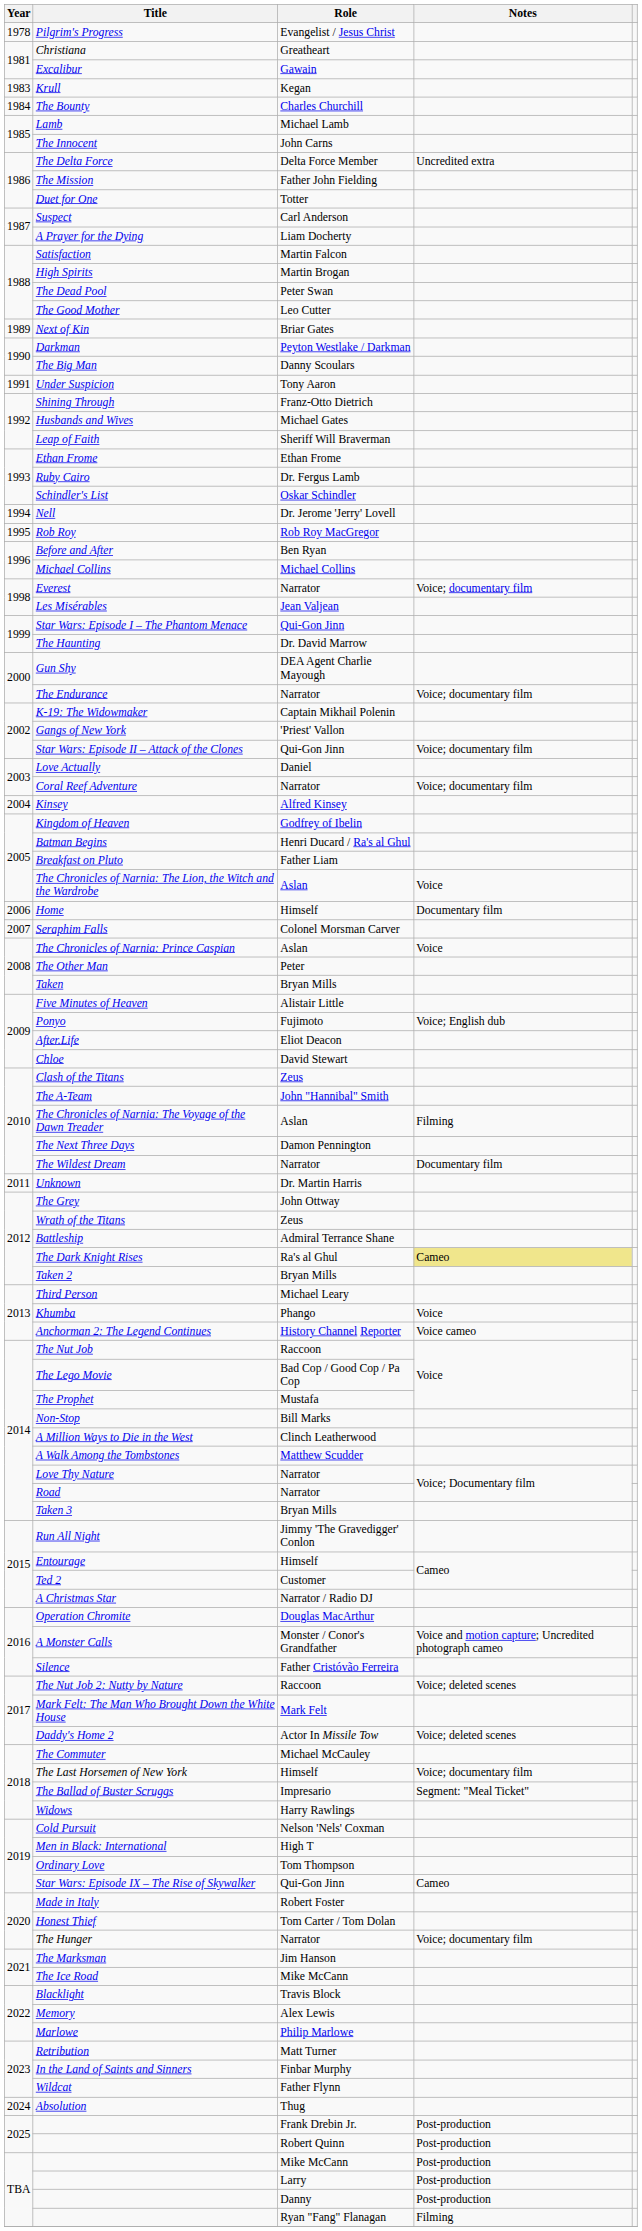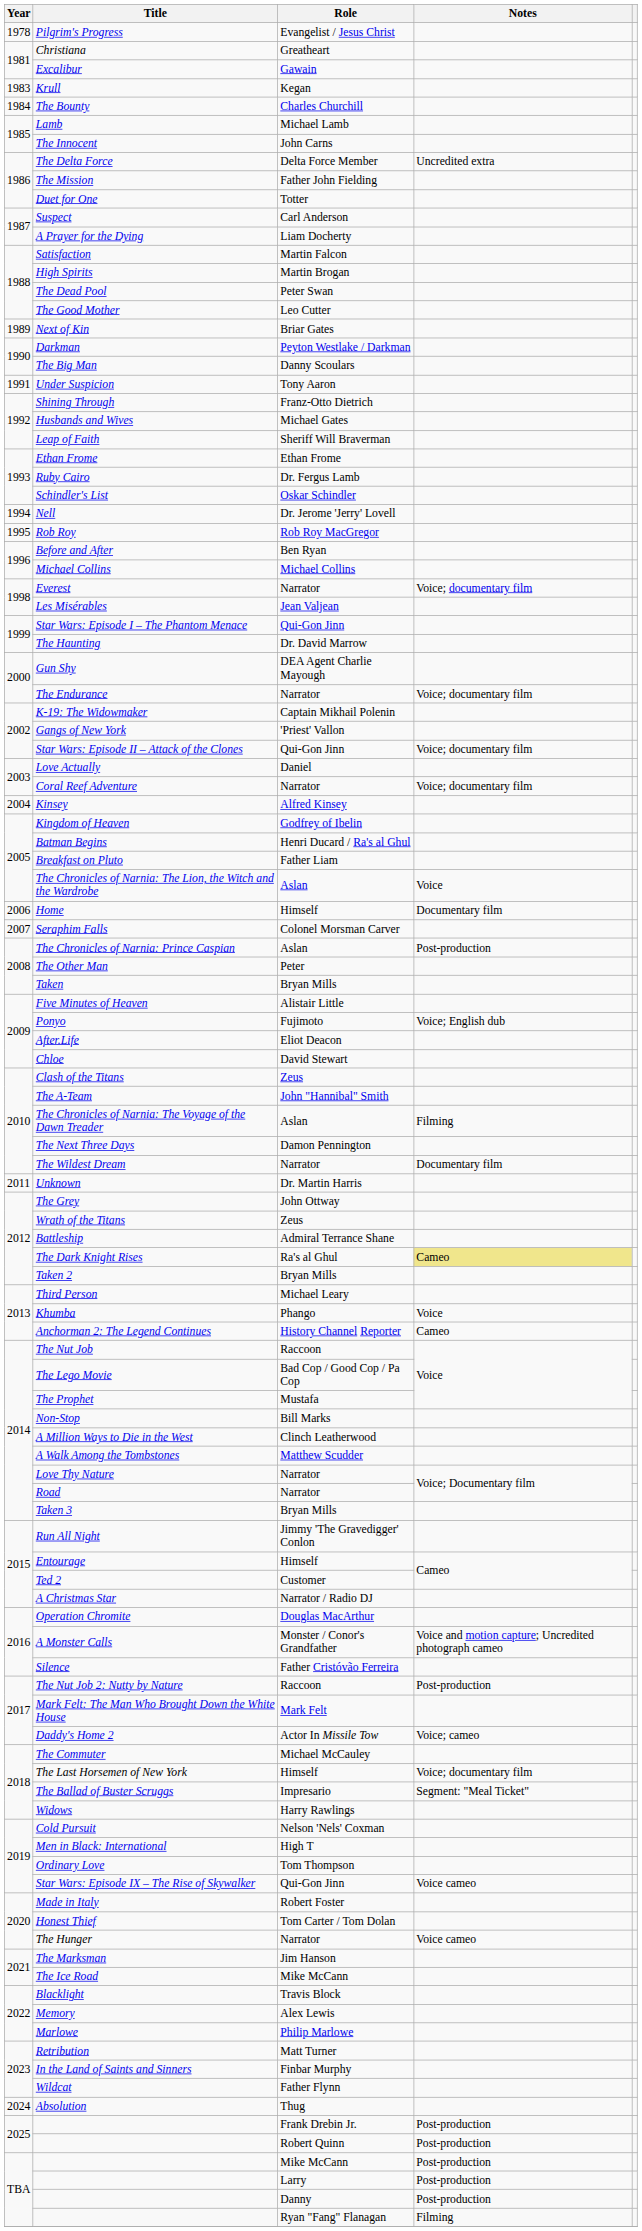 <table class="wikitable sortable unsortable">
 <tr>
 <th>Year</th>
 <th>Title</th>
 <th>Role</th>
 <th class="unsortable">Notes</th>
 <th class="unsortable"></th>
 </tr>
 <tr>
 <td>1978</td>
 <td><em><a href='#'>Pilgrim's Progress</a></em></td>
 <td>Evangelist / <a href='#'>Jesus Christ</a></td>
 <td></td>
 <td></td>
 </tr>
 <tr>
 <td rowspan="2">1981</td>
 <td><em>Christiana</em></td>
 <td>Greatheart</td>
 <td></td>
 <td></td>
 </tr>
 <tr>
 <td><em><a href='#'>Excalibur</a></em></td>
 <td><a href='#'>Gawain</a></td>
 <td></td>
 <td></td>
 </tr>
 <tr>
 <td>1983</td>
 <td><em><a href='#'>Krull</a></em></td>
 <td>Kegan</td>
 <td></td>
 <td></td>
 </tr>
 <tr>
 <td>1984</td>
 <td><em><a href='#'>The Bounty</a></em></td>
 <td><a href='#'>Charles Churchill</a></td>
 <td></td>
 <td></td>
 </tr>
 <tr>
 <td rowspan="2">1985</td>
 <td><em><a href='#'>Lamb</a></em></td>
 <td>Michael Lamb</td>
 <td></td>
 <td></td>
 </tr>
 <tr>
 <td><em><a href='#'>The Innocent</a></em></td>
 <td>John Carns</td>
 <td></td>
 <td></td>
 </tr>
 <tr>
 <td rowspan="3">1986</td>
 <td><em><a href='#'>The Delta Force</a></em></td>
 <td>Delta Force Member</td>
 <td>Uncredited extra</td>
 </tr>
 <tr>
 <td><em><a href='#'>The Mission</a></em></td>
 <td>Father John Fielding</td>
 <td></td>
 <td></td>
 </tr>
 <tr>
 <td><em><a href='#'>Duet for One</a></em></td>
 <td>Totter</td>
 <td></td>
 <td></td>
 </tr>
 <tr>
 <td rowspan="2">1987</td>
 <td><em><a href='#'>Suspect</a></em></td>
 <td>Carl Anderson</td>
 <td></td>
 <td></td>
 </tr>
 <tr>
 <td><em><a href='#'>A Prayer for the Dying</a></em></td>
 <td>Liam Docherty</td>
 <td></td>
 <td></td>
 </tr>
 <tr>
 <td rowspan="4">1988</td>
 <td><em><a href='#'>Satisfaction</a></em></td>
 <td>Martin Falcon</td>
 <td></td>
 <td></td>
 </tr>
 <tr>
 <td><em><a href='#'>High Spirits</a></em></td>
 <td>Martin Brogan</td>
 <td></td>
 <td></td>
 </tr>
 <tr>
 <td><em><a href='#'>The Dead Pool</a></em></td>
 <td>Peter Swan</td>
 <td></td>
 <td></td>
 </tr>
 <tr>
 <td><em><a href='#'>The Good Mother</a></em></td>
 <td>Leo Cutter</td>
 <td></td>
 <td></td>
 </tr>
 <tr>
 <td>1989</td>
 <td><em><a href='#'>Next of Kin</a></em></td>
 <td>Briar Gates</td>
 <td></td>
 <td></td>
 </tr>
 <tr>
 <td rowspan="2">1990</td>
 <td><em><a href='#'>Darkman</a></em></td>
 <td><a href='#'>Peyton Westlake / Darkman</a></td>
 <td></td>
 <td></td>
 </tr>
 <tr>
 <td><em><a href='#'>The Big Man</a></em></td>
 <td>Danny Scoulars</td>
 <td></td>
 <td></td>
 </tr>
 <tr>
 <td>1991</td>
 <td><em><a href='#'>Under Suspicion</a></em></td>
 <td>Tony Aaron</td>
 <td></td>
 <td></td>
 </tr>
 <tr>
 <td rowspan="3">1992</td>
 <td><em><a href='#'>Shining Through</a></em></td>
 <td>Franz-Otto Dietrich</td>
 <td></td>
 <td></td>
 </tr>
 <tr>
 <td><em><a href='#'>Husbands and Wives</a></em></td>
 <td>Michael Gates</td>
 <td></td>
 <td></td>
 </tr>
 <tr>
 <td><em><a href='#'>Leap of Faith</a></em></td>
 <td>Sheriff Will Braverman</td>
 <td></td>
 <td></td>
 </tr>
 <tr>
 <td rowspan="3">1993</td>
 <td><em><a href='#'>Ethan Frome</a></em></td>
 <td>Ethan Frome</td>
 <td></td>
 <td></td>
 </tr>
 <tr>
 <td><em><a href='#'>Ruby Cairo</a></em></td>
 <td>Dr. Fergus Lamb</td>
 <td></td>
 <td></td>
 </tr>
 <tr>
 <td><em><a href='#'>Schindler's List</a></em></td>
 <td><a href='#'>Oskar Schindler</a></td>
 <td></td>
 <td></td>
 </tr>
 <tr>
 <td>1994</td>
 <td><em><a href='#'>Nell</a></em></td>
 <td>Dr. Jerome 'Jerry' Lovell</td>
 <td></td>
 <td></td>
 </tr>
 <tr>
 <td>1995</td>
 <td><em><a href='#'>Rob Roy</a></em></td>
 <td><a href='#'>Rob Roy MacGregor</a></td>
 <td></td>
 <td></td>
 </tr>
 <tr>
 <td rowspan="2">1996</td>
 <td><em><a href='#'>Before and After</a></em></td>
 <td>Ben Ryan</td>
 <td></td>
 <td></td>
 </tr>
 <tr>
 <td><em><a href='#'>Michael Collins</a></em></td>
 <td><a href='#'>Michael Collins</a></td>
 <td></td>
 <td></td>
 </tr>
 <tr>
 <td rowspan="2">1998</td>
 <td><em><a href='#'>Everest</a></em></td>
 <td>Narrator</td>
 <td>Voice; <a href='#'>documentary film</a></td>
 <td></td>
 </tr>
 <tr>
 <td><em><a href='#'>Les Misérables</a></em></td>
 <td><a href='#'>Jean Valjean</a></td>
 <td></td>
 <td></td>
 </tr>
 <tr>
 <td rowspan="2">1999</td>
 <td><em><a href='#'>Star Wars: Episode I – The Phantom Menace</a></em></td>
 <td><a href='#'>Qui-Gon Jinn</a></td>
 <td></td>
 <td></td>
 </tr>
 <tr>
 <td><em><a href='#'>The Haunting</a></em></td>
 <td>Dr. David Marrow</td>
 <td></td>
 <td></td>
 </tr>
 <tr>
 <td rowspan="2">2000</td>
 <td><em><a href='#'>Gun Shy</a></em></td>
 <td>DEA Agent Charlie Mayough</td>
 <td></td>
 <td></td>
 </tr>
 <tr>
 <td><em><a href='#'>The Endurance</a></em></td>
 <td>Narrator</td>
 <td>Voice; documentary film</td>
 <td></td>
 </tr>
 <tr>
 <td rowspan="3">2002</td>
 <td><em><a href='#'>K-19: The Widowmaker</a></em></td>
 <td>Captain Mikhail Polenin</td>
 <td></td>
 <td></td>
 </tr>
 <tr>
 <td><em><a href='#'>Gangs of New York</a></em></td>
 <td>'Priest' Vallon</td>
 <td></td>
 <td></td>
 </tr>
 <tr>
 <td><em><a href='#'>Star Wars: Episode II – Attack of the Clones</a></em></td>
 <td>Qui-Gon Jinn</td>
 <td>Voice; documentary film</td>
 <td></td>
 </tr>
 <tr>
 <td rowspan="2">2003</td>
 <td><em><a href='#'>Love Actually</a></em></td>
 <td>Daniel</td>
 <td></td>
 <td></td>
 </tr>
 <tr>
 <td><em><a href='#'>Coral Reef Adventure</a></em></td>
 <td>Narrator</td>
 <td>Voice; documentary film</td>
 <td></td>
 </tr>
 <tr>
 <td>2004</td>
 <td><em><a href='#'>Kinsey</a></em></td>
 <td><a href='#'>Alfred Kinsey</a></td>
 <td></td>
 <td></td>
 </tr>
 <tr>
 <td rowspan="4">2005</td>
 <td><em><a href='#'>Kingdom of Heaven</a></em></td>
 <td><a href='#'>Godfrey of Ibelin</a></td>
 <td></td>
 <td></td>
 </tr>
 <tr>
 <td><em><a href='#'>Batman Begins</a></em></td>
 <td>Henri Ducard / <a href='#'>Ra's al Ghul</a></td>
 <td></td>
 <td></td>
 </tr>
 <tr>
 <td><em><a href='#'>Breakfast on Pluto</a></em></td>
 <td>Father Liam</td>
 <td></td>
 <td></td>
 </tr>
 <tr>
 <td><em><a href='#'>The Chronicles of Narnia: The Lion, the Witch and the Wardrobe</a></em></td>
 <td><a href='#'>Aslan</a></td>
 <td>Voice</td>
 <td></td>
 </tr>
 <tr>
 <td>2006</td>
 <td><em><a href='#'>Home</a></em></td>
 <td>Himself</td>
 <td>Documentary film</td>
 <td></td>
 </tr>
 <tr>
 <td>2007</td>
 <td><em><a href='#'>Seraphim Falls</a></em></td>
 <td>Colonel Morsman Carver</td>
 <td></td>
 <td></td>
 </tr>
 <tr>
 <td rowspan="3">2008</td>
 <td><em><a href='#'>The Chronicles of Narnia: Prince Caspian</a></em></td>
 <td>Aslan</td>
-<td>Voice</td>
+<td>Post-production</td>
 <td></td>
 </tr>
 <tr>
 <td><em><a href='#'>The Other Man</a></em></td>
 <td>Peter</td>
 <td></td>
 <td></td>
 </tr>
 <tr>
 <td><em><a href='#'>Taken</a></em></td>
 <td>Bryan Mills</td>
 <td></td>
 <td></td>
 </tr>
 <tr>
 <td rowspan="4">2009</td>
 <td><em><a href='#'>Five Minutes of Heaven</a></em></td>
 <td>Alistair Little</td>
 <td></td>
 <td></td>
 </tr>
 <tr>
 <td><em><a href='#'>Ponyo</a></em></td>
 <td>Fujimoto</td>
 <td>Voice; English dub</td>
 <td></td>
 </tr>
 <tr>
 <td><em><a href='#'>After.Life</a></em></td>
 <td>Eliot Deacon</td>
 <td></td>
 <td></td>
 </tr>
 <tr>
 <td><em><a href='#'>Chloe</a></em></td>
 <td>David Stewart</td>
 <td></td>
 <td></td>
 </tr>
 <tr>
 <td rowspan="5">2010</td>
 <td><em><a href='#'>Clash of the Titans</a></em></td>
 <td><a href='#'>Zeus</a></td>
 <td></td>
 <td></td>
 </tr>
 <tr>
 <td><em><a href='#'>The A-Team</a></em></td>
 <td><a href='#'>John "Hannibal" Smith</a></td>
 <td></td>
 <td></td>
 </tr>
 <tr>
 <td><em><a href='#'>The Chronicles of Narnia: The Voyage of the Dawn Treader</a></em></td>
 <td>Aslan</td>
 <td>Filming</td>
 <td></td>
 </tr>
 <tr>
 <td><em><a href='#'>The Next Three Days</a></em></td>
 <td>Damon Pennington</td>
 <td></td>
 <td></td>
 </tr>
 <tr>
 <td><em><a href='#'>The Wildest Dream</a></em></td>
 <td>Narrator</td>
 <td>Documentary film</td>
 <td></td>
 </tr>
 <tr>
 <td>2011</td>
 <td><em><a href='#'>Unknown</a></em></td>
 <td>Dr. Martin Harris</td>
 <td></td>
 <td></td>
 </tr>
 <tr>
 <td rowspan="5">2012</td>
 <td><em><a href='#'>The Grey</a></em></td>
 <td>John Ottway</td>
 <td></td>
 <td></td>
 </tr>
 <tr>
 <td><em><a href='#'>Wrath of the Titans</a></em></td>
 <td>Zeus</td>
 <td></td>
 <td></td>
 </tr>
 <tr>
 <td><em><a href='#'>Battleship</a></em></td>
 <td>Admiral Terrance Shane</td>
 <td></td>
 <td></td>
 </tr>
 <tr>
 <td><em><a href='#'>The Dark Knight Rises</a></em></td>
 <td>Ra's al Ghul</td>
 <td style="background: khaki;">Cameo</td>
 <td></td>
 </tr>
 <tr>
 <td><em><a href='#'>Taken 2</a></em></td>
 <td>Bryan Mills</td>
 <td></td>
 <td></td>
 </tr>
 <tr>
 <td rowspan="3">2013</td>
 <td><em><a href='#'>Third Person</a></em></td>
 <td>Michael Leary</td>
 <td></td>
 <td></td>
 </tr>
 <tr>
 <td><em><a href='#'>Khumba</a></em></td>
 <td>Phango</td>
 <td>Voice</td>
 <td></td>
 </tr>
 <tr>
 <td><em><a href='#'>Anchorman 2: The Legend Continues</a></em></td>
 <td><a href='#'>History Channel</a> <a href='#'>Reporter</a></td>
-<td>Voice cameo</td>
+<td>Cameo</td>
 <td></td>
 </tr>
 <tr>
 <td rowspan="9">2014</td>
 <td><em><a href='#'>The Nut Job</a></em></td>
 <td>Raccoon</td>
 <td rowspan="3">Voice</td>
 <td></td>
 </tr>
 <tr>
 <td><em><a href='#'>The Lego Movie</a></em></td>
 <td>Bad Cop / Good Cop / Pa Cop</td>
 <td></td>
 </tr>
 <tr>
 <td><em><a href='#'>The Prophet</a></em></td>
 <td>Mustafa</td>
 <td></td>
 </tr>
 <tr>
 <td><em><a href='#'>Non-Stop</a></em></td>
 <td>Bill Marks</td>
 <td></td>
 <td></td>
 </tr>
 <tr>
 <td><em><a href='#'>A Million Ways to Die in the West</a></em></td>
 <td>Clinch Leatherwood</td>
 <td></td>
 <td></td>
 </tr>
 <tr>
 <td><em><a href='#'>A Walk Among the Tombstones</a></em></td>
 <td><a href='#'>Matthew Scudder</a></td>
 <td></td>
 <td></td>
 </tr>
 <tr>
 <td><em><a href='#'>Love Thy Nature</a></em></td>
 <td>Narrator</td>
 <td rowspan="2">Voice; Documentary film</td>
 <td></td>
 </tr>
 <tr>
 <td><em><a href='#'>Road</a></em></td>
 <td>Narrator</td>
 <td></td>
 </tr>
 <tr>
 <td><em><a href='#'>Taken 3</a></em></td>
 <td>Bryan Mills</td>
 <td></td>
 <td></td>
 </tr>
 <tr>
 <td rowspan="4">2015</td>
 <td><em><a href='#'>Run All Night</a></em></td>
 <td>Jimmy 'The Gravedigger' Conlon</td>
 <td></td>
 <td></td>
 </tr>
 <tr>
 <td><em><a href='#'>Entourage</a></em></td>
 <td>Himself</td>
 <td rowspan="2">Cameo</td>
 <td></td>
 </tr>
 <tr>
 <td><em><a href='#'>Ted 2</a></em></td>
 <td>Customer</td>
 <td></td>
 </tr>
 <tr>
 <td><em><a href='#'>A Christmas Star</a></em></td>
 <td>Narrator / Radio DJ</td>
 <td></td>
 <td></td>
 </tr>
 <tr>
 <td rowspan="3">2016</td>
 <td><em><a href='#'>Operation Chromite</a></em></td>
 <td><a href='#'>Douglas MacArthur</a></td>
 <td></td>
 <td></td>
 </tr>
 <tr>
 <td><em><a href='#'>A Monster Calls</a></em></td>
 <td>Monster / Conor's Grandfather</td>
 <td>Voice and <a href='#'>motion capture</a>; Uncredited photograph cameo</td>
 <td></td>
 </tr>
 <tr>
 <td><em><a href='#'>Silence</a></em></td>
 <td>Father <a href='#'>Cristóvão Ferreira</a></td>
 <td></td>
 <td></td>
 </tr>
 <tr>
 <td rowspan="3">2017</td>
 <td><em><a href='#'>The Nut Job 2: Nutty by Nature</a></em></td>
 <td>Raccoon</td>
-<td>Voice; deleted scenes</td>
+<td>Post-production</td>
 <td></td>
 </tr>
 <tr>
 <td><em><a href='#'>Mark Felt: The Man Who Brought Down the White House</a></em></td>
 <td><a href='#'>Mark Felt</a></td>
 <td></td>
 <td></td>
 </tr>
 <tr>
 <td><em><a href='#'>Daddy's Home 2</a></em></td>
 <td>Actor In <em>Missile Tow</em></td>
-<td>Voice; deleted scenes</td>
+<td>Voice; cameo</td>
 <td></td>
 </tr>
 <tr>
 <td rowspan="4">2018</td>
 <td><em><a href='#'>The Commuter</a></em></td>
 <td>Michael McCauley</td>
 <td></td>
 <td></td>
 </tr>
 <tr>
 <td><em>The Last Horsemen of New York</em></td>
 <td>Himself</td>
 <td>Voice; documentary film</td>
 <td></td>
 </tr>
 <tr>
 <td><em><a href='#'>The Ballad of Buster Scruggs</a></em></td>
 <td>Impresario</td>
 <td>Segment: "Meal Ticket"</td>
 <td></td>
 </tr>
 <tr>
 <td><em><a href='#'>Widows</a></em></td>
 <td>Harry Rawlings</td>
 <td></td>
 <td></td>
 </tr>
 <tr>
 <td rowspan="4">2019</td>
 <td><em><a href='#'>Cold Pursuit</a></em></td>
 <td>Nelson 'Nels' Coxman</td>
 <td></td>
 <td></td>
 </tr>
 <tr>
 <td><em><a href='#'>Men in Black: International</a></em></td>
 <td>High T</td>
 <td></td>
 <td></td>
 </tr>
 <tr>
 <td><em><a href='#'>Ordinary Love</a></em></td>
 <td>Tom Thompson</td>
 <td></td>
 <td></td>
 </tr>
 <tr>
 <td><em><a href='#'>Star Wars: Episode IX – The Rise of Skywalker</a></em></td>
 <td>Qui-Gon Jinn</td>
-<td>Cameo</td>
+<td>Voice cameo</td>
 <td></td>
 </tr>
 <tr>
 <td rowspan="3">2020</td>
 <td><em><a href='#'>Made in Italy</a></em></td>
 <td>Robert Foster</td>
 <td></td>
 <td></td>
 </tr>
 <tr>
 <td><em><a href='#'>Honest Thief</a></em></td>
 <td>Tom Carter / Tom Dolan</td>
 <td></td>
 <td></td>
 </tr>
 <tr>
 <td><em>The Hunger</em></td>
 <td>Narrator</td>
-<td>Voice; documentary film</td>
+<td>Voice cameo</td>
 <td></td>
 </tr>
 <tr>
 <td rowspan="2">2021</td>
 <td><em><a href='#'>The Marksman</a></em></td>
 <td>Jim Hanson</td>
 <td></td>
 <td></td>
 </tr>
 <tr>
 <td><em><a href='#'>The Ice Road</a></em></td>
 <td>Mike McCann</td>
 <td></td>
 <td></td>
 </tr>
 <tr>
 <td rowspan="3">2022</td>
 <td><em><a href='#'>Blacklight</a></em></td>
 <td>Travis Block</td>
 <td></td>
 <td></td>
 </tr>
 <tr>
 <td><em><a href='#'>Memory</a></em></td>
 <td>Alex Lewis</td>
 <td></td>
 <td></td>
 </tr>
 <tr>
 <td><em><a href='#'>Marlowe</a></em></td>
 <td><a href='#'>Philip Marlowe</a></td>
 <td></td>
 <td></td>
 </tr>
 <tr>
 <td rowspan="3">2023</td>
 <td><em><a href='#'>Retribution</a></em></td>
 <td>Matt Turner</td>
 <td></td>
 <td></td>
 </tr>
 <tr>
 <td><em><a href='#'>In the Land of Saints and Sinners</a></em></td>
 <td>Finbar Murphy</td>
 <td></td>
 <td></td>
 </tr>
 <tr>
 <td><em><a href='#'>Wildcat</a></em></td>
 <td>Father Flynn</td>
 <td></td>
 <td></td>
 </tr>
 <tr>
 <td>2024</td>
 <td><em><a href='#'>Absolution</a></em></td>
 <td>Thug</td>
 <td></td>
 <td></td>
 </tr>
 <tr>
 <td rowspan="2">2025</td>
 <td></td>
 <td>Frank Drebin Jr.</td>
 <td>Post-production</td>
 <td></td>
 </tr>
 <tr>
 <td></td>
 <td>Robert Quinn</td>
 <td>Post-production</td>
 <td></td>
 </tr>
 <tr>
 <td rowspan="4">TBA</td>
 <td></td>
 <td>Mike McCann</td>
 <td>Post-production</td>
 <td></td>
 </tr>
 <tr>
 <td></td>
 <td>Larry</td>
 <td>Post-production</td>
 <td></td>
 </tr>
 <tr>
 <td></td>
 <td>Danny</td>
 <td>Post-production</td>
 <td></td>
 </tr>
 <tr>
 <td></td>
 <td>Ryan "Fang" Flanagan</td>
 <td>Filming</td>
 <td></td>
 </tr>
 <tr>
 </tr>
 </table>
